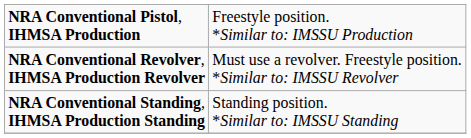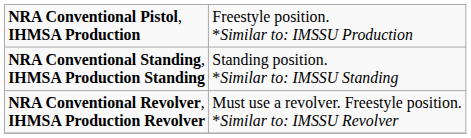 <table class="wikitable">
 <tr>
 <td><strong>NRA Conventional Pistol</strong>, <br><strong>IHMSA Production</strong></td>
 <td>Freestyle position. <br>*<em>Similar to: IMSSU Production</em></td>
 </tr>
 <tr>
+<td><strong>NRA Conventional Standing</strong>, <br><strong>IHMSA Production Standing</strong></td>
+<td>Standing position. <br>*<em>Similar to: IMSSU Standing</em></td>
+</tr>
+<tr>
 <td><strong>NRA Conventional Revolver</strong>, <br><strong>IHMSA Production Revolver</strong></td>
 <td>Must use a revolver. Freestyle position. <br>*<em>Similar to: IMSSU Revolver</em></td>
 </tr>
 <tr>
-<td><strong>NRA Conventional Standing</strong>, <br><strong>IHMSA Production Standing</strong></td>
-<td>Standing position. <br>*<em>Similar to: IMSSU Standing</em></td>
-</tr>
-<tr>
 </tr>
 </table>
